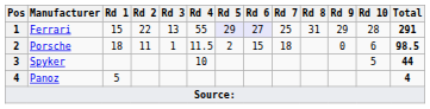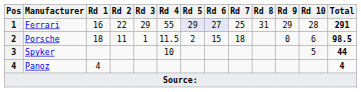 <table class="wikitable" style="font-size: 90%;">
 <tr>
 <th>Pos</th>
 <th>Manufacturer</th>
 <th>Rd 1</th>
 <th>Rd 2</th>
 <th>Rd 3</th>
 <th>Rd 4</th>
 <th>Rd 5</th>
 <th>Rd 6</th>
 <th>Rd 7</th>
 <th>Rd 8</th>
 <th>Rd 9</th>
 <th>Rd 10</th>
 <th>Total</th>
 </tr>
 <tr>
 <th>1</th>
 <td> <a href='#'>Ferrari</a></td>
-<td align=center>15</td>
+<td align=center>16</td>
 <td align=center>22</td>
-<td align=center>13</td>
+<td align=center>29</td>
 <td align=center>55</td>
 <td align=center style="background: lavender;">29</td>
 <td align=center style="background: lavender;">27</td>
 <td align=center>25</td>
 <td align=center>31</td>
 <td align=center>29</td>
 <td align=center>28</td>
 <td align=center><strong>291</strong></td>
 </tr>
 <tr>
 <th>2</th>
 <td> <a href='#'>Porsche</a></td>
 <td align=center>18</td>
 <td align=center>11</td>
 <td align=center>1</td>
 <td align=center>11.5</td>
 <td align=center>2</td>
 <td align=center>15</td>
 <td align=center>18</td>
 <td></td>
 <td align=center>0</td>
 <td align=center>6</td>
 <td align=center><strong>98.5</strong></td>
 </tr>
 <tr>
 <th>3</th>
 <td> <a href='#'>Spyker</a></td>
 <td></td>
 <td></td>
 <td></td>
 <td align=center>10</td>
 <td></td>
 <td></td>
 <td></td>
 <td></td>
 <td></td>
 <td align=center>5</td>
 <td align=center><strong>44</strong></td>
 </tr>
 <tr>
 <th>4</th>
 <td> <a href='#'>Panoz</a></td>
-<td align=center>5</td>
+<td align=center>4</td>
 <td></td>
 <td></td>
 <td></td>
 <td></td>
 <td></td>
 <td></td>
 <td></td>
 <td></td>
 <td></td>
 <td align=center><strong>4</strong></td>
 </tr>
 <tr class="sortbottom">
 <td colspan="13" style="background-color:#EAECF0;text-align:center"><strong>Source:</strong></td>
 </tr>
 </table>
